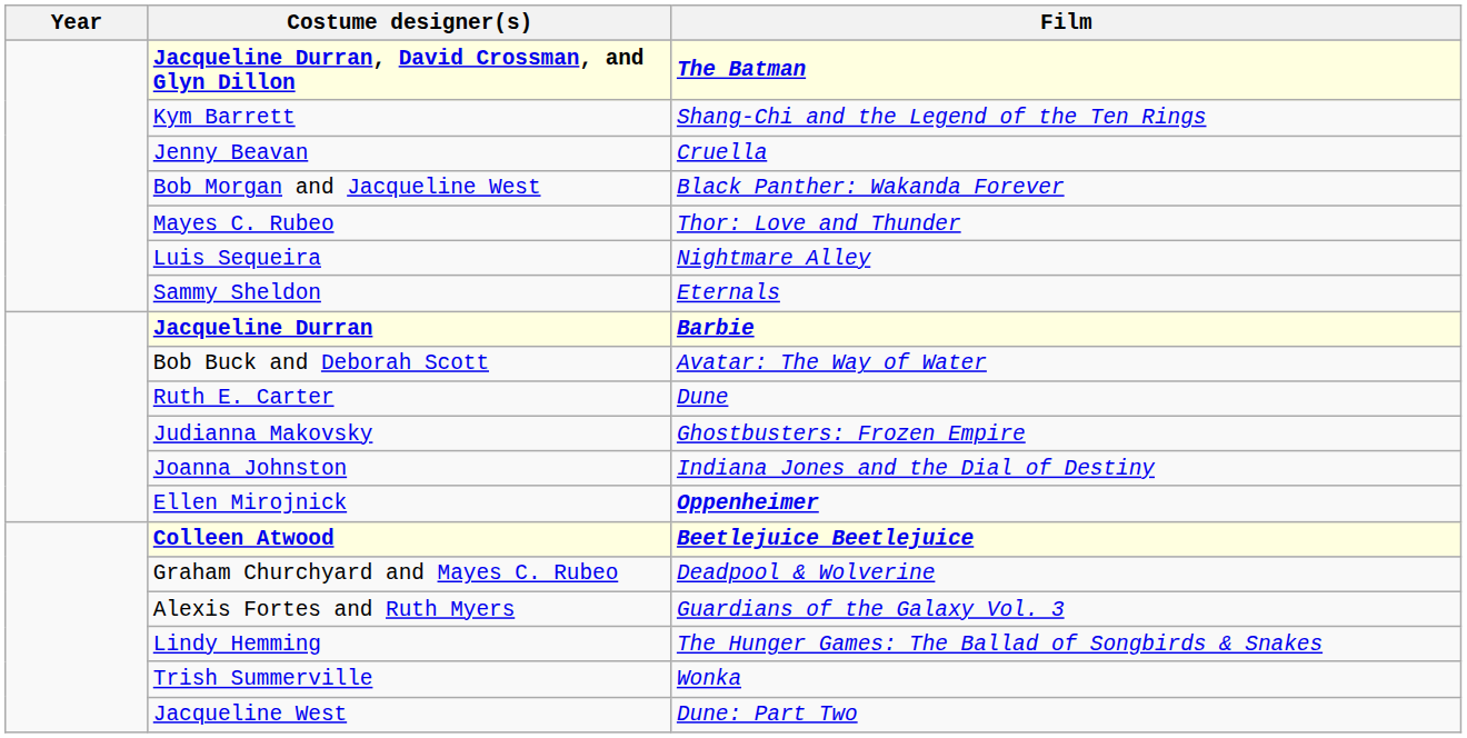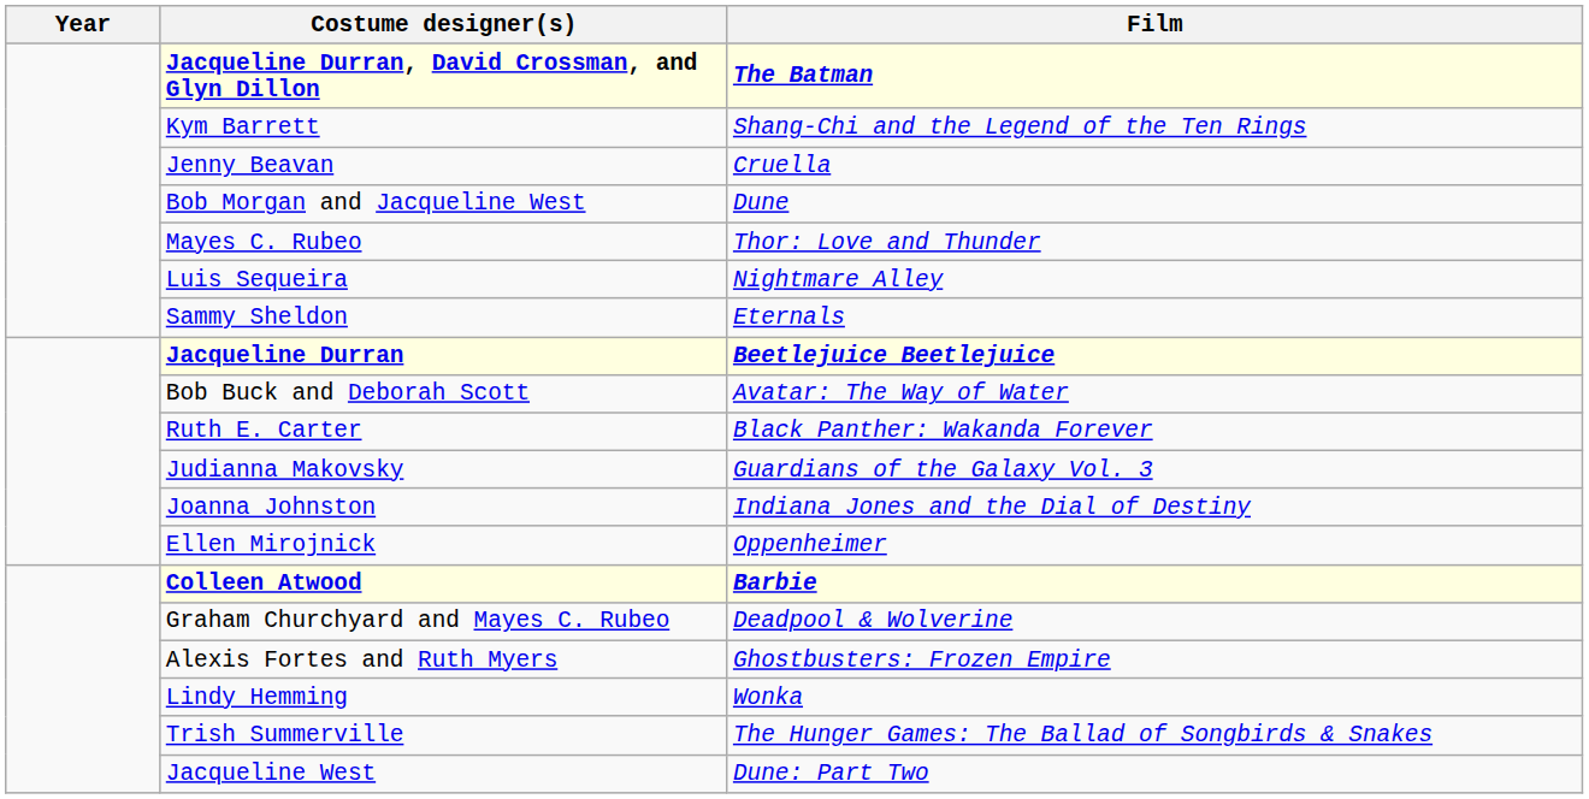 <table class="wikitable" width="880px" border="1" cellpadding="5" cellspacing="0" align="centre">
 <tr>
 <th width="80px">Year</th>
 <th width="310px">Costume designer(s)</th>
 <th>Film</th>
 </tr>
 <tr>
 <td rowspan=7></td>
 <td style="background:lightyellow"><strong><a href='#'>Jacqueline Durran</a>, <a href='#'>David Crossman</a>, and <a href='#'>Glyn Dillon</a></strong></td>
 <td style="background:lightyellow"><strong><em><a href='#'>The Batman</a></em></strong></td>
 </tr>
 <tr>
 <td><a href='#'>Kym Barrett</a></td>
 <td><em><a href='#'>Shang-Chi and the Legend of the Ten Rings</a></em></td>
 </tr>
 <tr>
 <td><a href='#'>Jenny Beavan</a></td>
 <td><em><a href='#'>Cruella</a></em></td>
 </tr>
 <tr>
 <td><a href='#'>Bob Morgan</a> and <a href='#'>Jacqueline West</a></td>
-<td><em><a href='#'>Black Panther: Wakanda Forever</a></em></td>
+<td><em><a href='#'>Dune</a></em></td>
 </tr>
 <tr>
 <td><a href='#'>Mayes C. Rubeo</a></td>
 <td><em><a href='#'>Thor: Love and Thunder</a></em></td>
 </tr>
 <tr>
 <td><a href='#'>Luis Sequeira</a></td>
 <td><em><a href='#'>Nightmare Alley</a></em></td>
 </tr>
 <tr>
 <td><a href='#'>Sammy Sheldon</a></td>
 <td><em><a href='#'>Eternals</a></em></td>
 </tr>
 <tr>
 <td rowspan=6></td>
 <td style="background:lightyellow"><strong><a href='#'>Jacqueline Durran</a></strong></td>
-<td style="background:lightyellow"><strong><em><a href='#'>Barbie</a></em></strong></td>
+<td style="background:lightyellow"><strong><em><a href='#'>Beetlejuice Beetlejuice</a></em></strong></td>
 </tr>
 <tr>
 <td>Bob Buck and <a href='#'>Deborah Scott</a></td>
 <td><em><a href='#'>Avatar: The Way of Water</a></em></td>
 </tr>
 <tr>
 <td><a href='#'>Ruth E. Carter</a></td>
-<td><em><a href='#'>Dune</a></em></td>
+<td><em><a href='#'>Black Panther: Wakanda Forever</a></em></td>
 </tr>
 <tr>
 <td><a href='#'>Judianna Makovsky</a></td>
-<td><em><a href='#'>Ghostbusters: Frozen Empire</a></em></td>
+<td><em><a href='#'>Guardians of the Galaxy Vol. 3</a></em></td>
 </tr>
 <tr>
 <td><a href='#'>Joanna Johnston</a></td>
 <td><em><a href='#'>Indiana Jones and the Dial of Destiny</a></em></td>
 </tr>
 <tr>
 <td><a href='#'>Ellen Mirojnick</a></td>
-<td><strong><em><a href='#'>Oppenheimer</a></em></strong></td>
+<td><em><a href='#'>Oppenheimer</a></em></td>
 </tr>
 <tr>
 <td rowspan=6></td>
 <td style="background:lightyellow"><strong><a href='#'>Colleen Atwood</a></strong></td>
-<td style="background:lightyellow"><strong><em><a href='#'>Beetlejuice Beetlejuice</a></em></strong></td>
+<td style="background:lightyellow"><strong><em><a href='#'>Barbie</a></em></strong></td>
 </tr>
 <tr>
 <td>Graham Churchyard and <a href='#'>Mayes C. Rubeo</a></td>
 <td><em><a href='#'>Deadpool & Wolverine</a></em></td>
 </tr>
 <tr>
 <td>Alexis Fortes and <a href='#'>Ruth Myers</a></td>
-<td><em><a href='#'>Guardians of the Galaxy Vol. 3</a></em></td>
+<td><em><a href='#'>Ghostbusters: Frozen Empire</a></em></td>
 </tr>
 <tr>
 <td><a href='#'>Lindy Hemming</a></td>
-<td><em><a href='#'>The Hunger Games: The Ballad of Songbirds & Snakes</a></em></td>
+<td><em><a href='#'>Wonka</a></em></td>
 </tr>
 <tr>
 <td><a href='#'>Trish Summerville</a></td>
-<td><em><a href='#'>Wonka</a></em></td>
+<td><em><a href='#'>The Hunger Games: The Ballad of Songbirds & Snakes</a></em></td>
 </tr>
 <tr>
 <td><a href='#'>Jacqueline West</a></td>
 <td><em><a href='#'>Dune: Part Two</a></em></td>
 </tr>
 </table>
